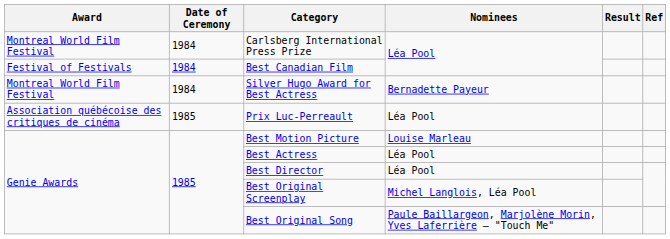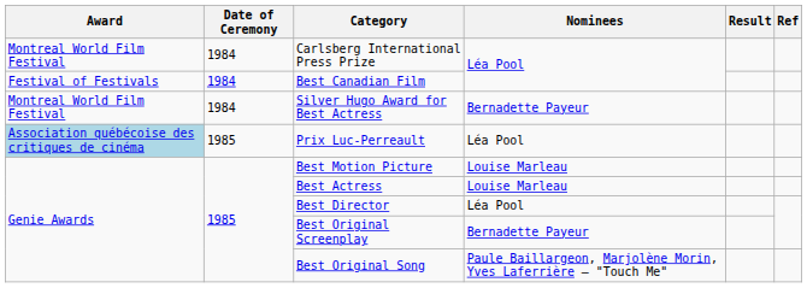 <table class="wikitable">
 <tr>
 <th>Award</th>
 <th>Date of Ceremony</th>
 <th>Category</th>
 <th>Nominees</th>
 <th>Result</th>
 <th>Ref</th>
 </tr>
 <tr>
 <td><a href='#'>Montreal World Film Festival</a></td>
 <td>1984</td>
 <td>Carlsberg International Press Prize</td>
 <td rowspan=2><a href='#'>Léa Pool</a></td>
 <td></td>
 <td></td>
 </tr>
 <tr>
 <td><a href='#'>Festival of Festivals</a></td>
 <td><a href='#'>1984</a></td>
 <td><a href='#'>Best Canadian Film</a></td>
 <td></td>
 <td></td>
 </tr>
 <tr>
 <td><a href='#'>Montreal World Film Festival</a></td>
 <td>1984</td>
 <td><a href='#'>Silver Hugo Award for Best Actress</a></td>
 <td><a href='#'>Bernadette Payeur</a></td>
 <td></td>
 <td></td>
 </tr>
 <tr>
-<td><a href='#'>Association québécoise des critiques de cinéma</a></td>
+<td style="background: lightblue;"><a href='#'>Association québécoise des critiques de cinéma</a></td>
 <td>1985</td>
 <td><a href='#'>Prix Luc-Perreault</a></td>
 <td>Léa Pool</td>
 <td></td>
 <td></td>
 </tr>
 <tr>
 <td rowspan="5"><a href='#'>Genie Awards</a></td>
 <td rowspan="5"><a href='#'>1985</a></td>
 <td><a href='#'>Best Motion Picture</a></td>
 <td><a href='#'>Louise Marleau</a></td>
 <td></td>
 <td></td>
 </tr>
 <tr>
 <td><a href='#'>Best Actress</a></td>
-<td>Léa Pool</td>
+<td><a href='#'>Louise Marleau</a></td>
 <td></td>
 <td></td>
 </tr>
 <tr>
 <td><a href='#'>Best Director</a></td>
 <td>Léa Pool</td>
 <td></td>
 <td rowspan=2></td>
 </tr>
 <tr>
 <td><a href='#'>Best Original Screenplay</a></td>
-<td><a href='#'>Michel Langlois</a>, Léa Pool</td>
+<td><a href='#'>Bernadette Payeur</a></td>
 <td></td>
 </tr>
 <tr>
 <td><a href='#'>Best Original Song</a></td>
 <td><a href='#'>Paule Baillargeon</a>, <a href='#'>Marjolène Morin</a>, <a href='#'>Yves Laferrière</a> — "Touch Me"</td>
 <td></td>
 <td></td>
 </tr>
 </table>
